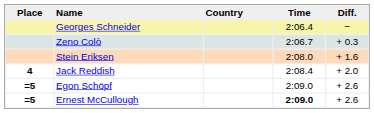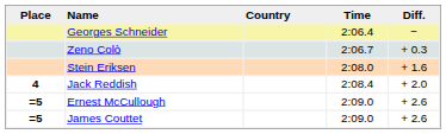 <table style="border-style:solid; border-width:1px; border-color:#808080; background-color:#EFEFEF;" cellspacing="2" cellpadding="2" width="600">
 <tr bgcolor="#EFEFEF">
 <th>Place</th>
 <th align="left">Name</th>
 <th align="left">Country</th>
 <th>Time</th>
 <th>Diff.</th>
 </tr>
 <tr align="left" valign="top" bgcolor="#F7F6A8">
 <th align="center"></th>
 <td align="left"><a href='#'>Georges Schneider</a></td>
 <td></td>
 <td align="center">2:06.4</td>
 <td align="center">−</td>
 </tr>
 <tr align="left" valign="top" bgcolor="#DCE5E5">
 <th align="center"></th>
 <td align="left"><a href='#'>Zeno Colò</a></td>
 <td></td>
 <td align="center">2:06.7</td>
 <td align="center">+ 0.3</td>
 </tr>
 <tr align="left" valign="top" bgcolor="#FFDAB9">
 <th align="center"></th>
 <td align="left"><a href='#'>Stein Eriksen</a></td>
 <td></td>
 <td align="center">2:08.0</td>
 <td align="center">+ 1.6</td>
 </tr>
 <tr align="left" valign="top" bgcolor="#FFFFFF">
 <th align="center">4</th>
 <td align="left"><a href='#'>Jack Reddish</a></td>
 <td></td>
 <td align="center">2:08.4</td>
 <td align="center">+ 2.0</td>
 </tr>
 <tr align="left" valign="top" bgcolor="#FFFFFF">
 <th align="center">=5</th>
-<td align="left"><a href='#'>Egon Schöpf</a></td>
+<td align="left"><a href='#'>Ernest McCullough</a></td>
 <td></td>
 <td align="center">2:09.0</td>
 <td align="center">+ 2.6</td>
 </tr>
 <tr align="left" valign="top" bgcolor="#FFFFFF">
 <th align="center">=5</th>
-<td align="left"><a href='#'>Ernest McCullough</a></td>
+<td align="left"><a href='#'>James Couttet</a></td>
 <td></td>
-<td align="center"><strong>2:09.0</strong></td>
+<td align="center">2:09.0</td>
 <td align="center">+ 2.6</td>
 </tr>
 </table>
